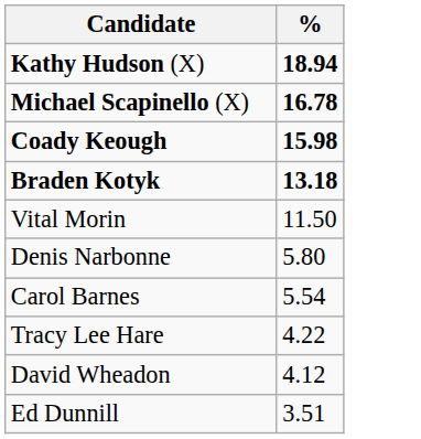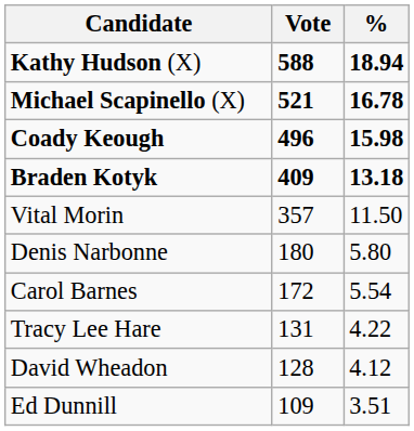 <table class="wikitable">
 <tr>
 <th bgcolor="#DDDDFF" width="170px">Candidate</th>
+<th bgcolor="#DDDDFF" width="40px">Vote</th>
 <th bgcolor="#DDDDFF" width="30px">%</th>
 </tr>
 <tr>
 <td><strong>Kathy Hudson</strong> (X)</td>
+<td><strong>588</strong></td>
 <td><strong>18.94</strong></td>
 </tr>
 <tr>
 <td><strong>Michael Scapinello</strong> (X)</td>
+<td><strong>521</strong></td>
 <td><strong>16.78</strong></td>
 </tr>
 <tr>
 <td><strong>Coady Keough</strong></td>
+<td><strong>496</strong></td>
 <td><strong>15.98</strong></td>
 </tr>
 <tr>
 <td><strong>Braden Kotyk</strong></td>
+<td><strong>409</strong></td>
 <td><strong>13.18</strong></td>
 </tr>
 <tr>
 <td>Vital Morin</td>
+<td>357</td>
 <td>11.50</td>
 </tr>
 <tr>
 <td>Denis Narbonne</td>
+<td>180</td>
 <td>5.80</td>
 </tr>
 <tr>
 <td>Carol Barnes</td>
+<td>172</td>
 <td>5.54</td>
 </tr>
 <tr>
 <td>Tracy Lee Hare</td>
+<td>131</td>
 <td>4.22</td>
 </tr>
 <tr>
 <td>David Wheadon</td>
+<td>128</td>
 <td>4.12</td>
 </tr>
 <tr>
 <td>Ed Dunnill</td>
+<td>109</td>
 <td>3.51</td>
 </tr>
 </table>
